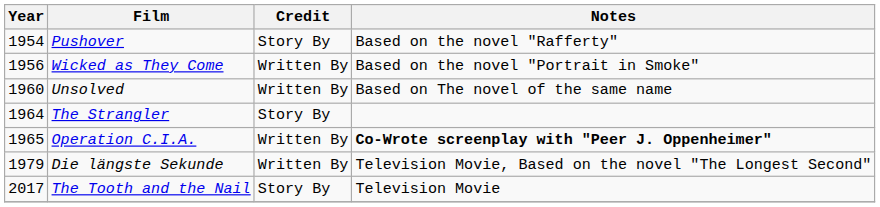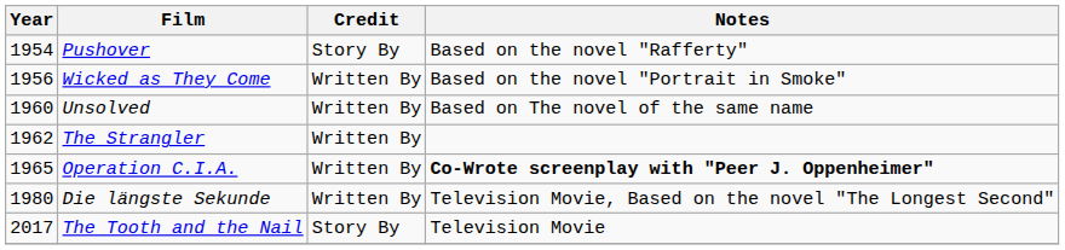 <table class="wikitable">
 <tr>
 <th>Year</th>
 <th>Film</th>
 <th>Credit</th>
 <th>Notes</th>
 </tr>
 <tr>
 <td>1954</td>
 <td><em><a href='#'>Pushover</a></em></td>
 <td>Story By</td>
 <td>Based on the novel "Rafferty"</td>
 </tr>
 <tr>
 <td>1956</td>
 <td><em><a href='#'>Wicked as They Come</a></em></td>
 <td>Written By</td>
 <td>Based on the novel "Portrait in Smoke"</td>
 </tr>
 <tr>
 <td>1960</td>
 <td><em>Unsolved</em></td>
 <td>Written By</td>
 <td>Based on The novel of the same name</td>
 </tr>
 <tr>
-<td>1964</td>
+<td>1962</td>
 <td><em><a href='#'>The Strangler</a></em></td>
-<td>Story By</td>
+<td>Written By</td>
 <td></td>
 </tr>
 <tr>
 <td>1965</td>
 <td><em><a href='#'>Operation C.I.A.</a></em></td>
 <td>Written By</td>
 <td><strong>Co-Wrote screenplay with "Peer J. Oppenheimer"</strong></td>
 </tr>
 <tr>
-<td>1979</td>
+<td>1980</td>
 <td><em>Die längste Sekunde</em></td>
 <td>Written By</td>
 <td>Television Movie, Based on the novel "The Longest Second"</td>
 </tr>
 <tr>
 <td>2017</td>
 <td><em><a href='#'>The Tooth and the Nail</a></em></td>
 <td>Story By</td>
 <td>Television Movie</td>
 </tr>
 <tr>
 </tr>
 </table>
